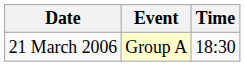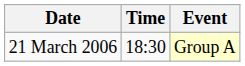 <table class = "wikitable" style="text-align:center;">
 <tr>
 <th>Date</th>
+<th>Time</th>
 <th>Event</th>
-<th>Time</th>
 </tr>
 <tr>
 <td>21 March 2006</td>
+<td>18:30</td>
 <td bgcolor=ffffcc>Group A</td>
-<td>18:30</td>
 </tr>
 </table>
